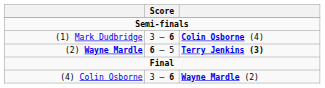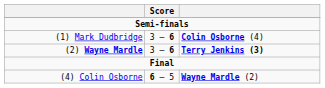 <table class=wikitable style="text-align:center">
 <tr>
 <th width=220></th>
 <th width=50>Score</th>
 <th width=220></th>
 </tr>
 <tr align=center>
 </tr>
 <tr align=center>
 <td colspan="3"><strong>Semi-finals</strong></td>
 </tr>
 <tr align=left>
 <td align=right>(1) <a href='#'>Mark Dudbridge</a> </td>
 <td align=center>3 – <strong>6</strong></td>
 <td> <strong><a href='#'>Colin Osborne</a></strong> (4)</td>
 </tr>
 <tr align=left>
 <td align=right>(2) <strong><a href='#'>Wayne Mardle</a></strong> </td>
-<td align=center><strong>6</strong> – 5</td>
+<td align=center>3 – <strong>6</strong></td>
 <td><strong> <a href='#'>Terry Jenkins</a> (3)</strong></td>
 </tr>
 <tr align=center>
 <td colspan="3"><strong>Final</strong></td>
 </tr>
 <tr align=left>
 <td align=right>(4) <a href='#'>Colin Osborne</a> </td>
-<td align=center>3 – <strong>6</strong></td>
+<td align=center><strong>6</strong> – 5</td>
 <td> <strong><a href='#'>Wayne Mardle</a></strong> (2)</td>
 </tr>
 </table>
